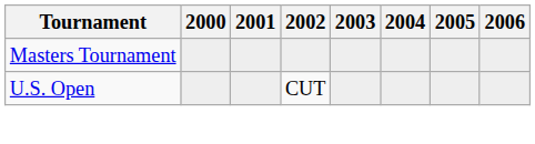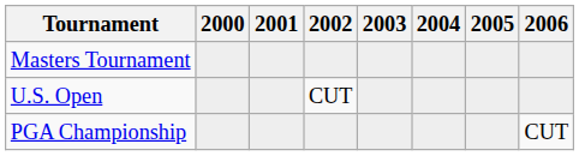 <table class="wikitable" style="font-size:95%;text-align:center;">
 <tr>
 <th>Tournament</th>
 <th>2000</th>
 <th>2001</th>
 <th>2002</th>
 <th>2003</th>
 <th>2004</th>
 <th>2005</th>
 <th>2006</th>
 </tr>
 <tr>
 <td align=left><a href='#'>Masters Tournament</a></td>
 <td style="background:#eeeeee;"></td>
 <td style="background:#eeeeee;"></td>
 <td style="background:#eeeeee;"></td>
 <td style="background:#eeeeee;"></td>
 <td style="background:#eeeeee;"></td>
 <td style="background:#eeeeee;"></td>
 <td style="background:#eeeeee;"></td>
 </tr>
 <tr>
 <td align=left><a href='#'>U.S. Open</a></td>
 <td style="background:#eeeeee;"></td>
 <td style="background:#eeeeee;"></td>
 <td>CUT</td>
 <td style="background:#eeeeee;"></td>
 <td style="background:#eeeeee;"></td>
 <td style="background:#eeeeee;"></td>
 <td style="background:#eeeeee;"></td>
 </tr>
+<tr>
+<td align=left><a href='#'>PGA Championship</a></td>
+<td style="background:#eeeeee;"></td>
+<td style="background:#eeeeee;"></td>
+<td style="background:#eeeeee;"></td>
+<td style="background:#eeeeee;"></td>
+<td style="background:#eeeeee;"></td>
+<td style="background:#eeeeee;"></td>
+<td>CUT</td>
+</tr>
 </table>
